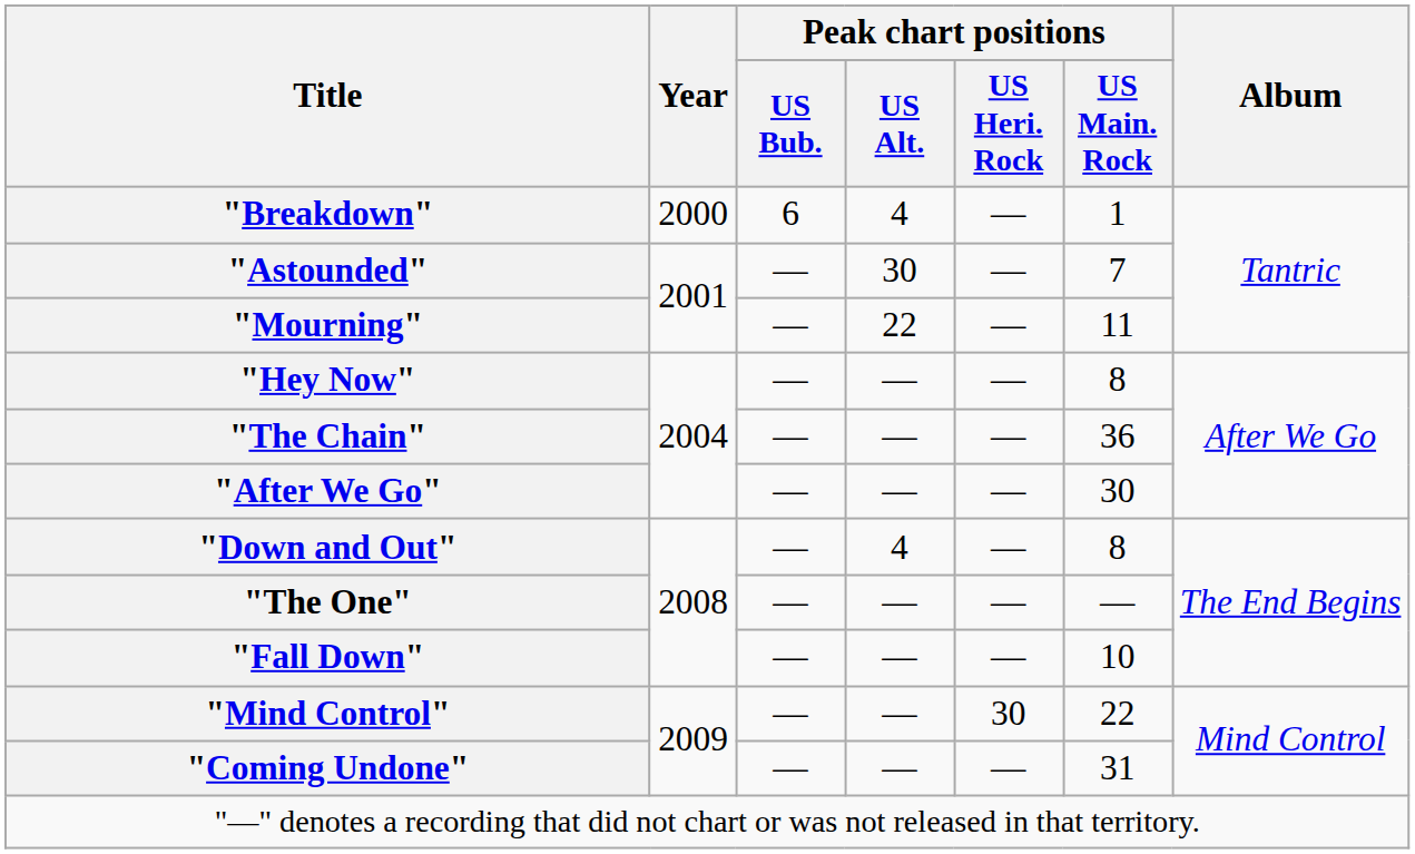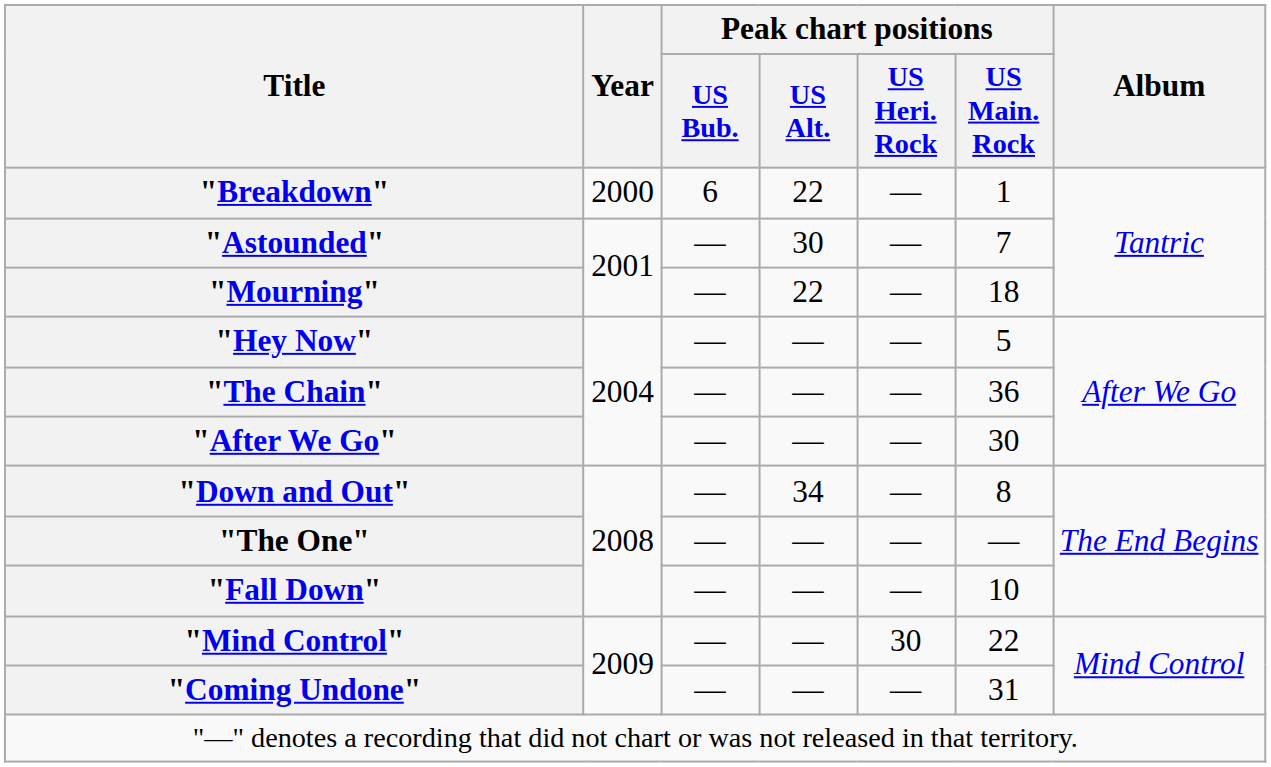 <table class="wikitable plainrowheaders" style="text-align:center;">
 <tr>
 <th scope="col" rowspan="2" style="width:18em;">Title</th>
 <th scope="col" rowspan="2">Year</th>
 <th scope="col" colspan="4">Peak chart positions</th>
 <th scope="col" rowspan="2">Album</th>
 </tr>
 <tr>
 <th scope="col" style="width:3em;font-size:90%;"><a href='#'>US<br>Bub.</a><br></th>
 <th scope="col" style="width:3em;font-size:90%;"><a href='#'>US<br>Alt.</a><br></th>
 <th scope="col" style="width:3em;font-size:90%;"><a href='#'>US<br>Heri. Rock</a><br></th>
 <th scope="col" style="width:3em;font-size:90%;"><a href='#'>US<br>Main. Rock</a><br></th>
 </tr>
 <tr>
 <th scope="row">"<a href='#'>Breakdown</a>"</th>
 <td>2000</td>
 <td>6</td>
-<td>4</td>
+<td>22</td>
 <td>—</td>
 <td>1</td>
 <td rowspan="3"><em><a href='#'>Tantric</a></em></td>
 </tr>
 <tr>
 <th scope="row">"<a href='#'>Astounded</a>"</th>
 <td rowspan="2">2001</td>
 <td>—</td>
 <td>30</td>
 <td>—</td>
 <td>7</td>
 </tr>
 <tr>
 <th scope="row">"<a href='#'>Mourning</a>"</th>
 <td>—</td>
 <td>22</td>
 <td>—</td>
-<td>11</td>
+<td>18</td>
 </tr>
 <tr>
 <th scope="row">"<a href='#'>Hey Now</a>"</th>
 <td rowspan="3">2004</td>
 <td>—</td>
 <td>—</td>
 <td>—</td>
-<td>8</td>
+<td>5</td>
 <td rowspan="3"><em><a href='#'>After We Go</a></em></td>
 </tr>
 <tr>
 <th scope="row">"<a href='#'>The Chain</a>"</th>
 <td>—</td>
 <td>—</td>
 <td>—</td>
 <td>36</td>
 </tr>
 <tr>
 <th scope="row">"<a href='#'>After We Go</a>"</th>
 <td>—</td>
 <td>—</td>
 <td>—</td>
 <td>30</td>
 </tr>
 <tr>
 <th scope="row">"<a href='#'>Down and Out</a>"</th>
 <td rowspan="3">2008</td>
 <td>—</td>
-<td>4</td>
+<td>34</td>
 <td>—</td>
 <td>8</td>
 <td rowspan="3"><em><a href='#'>The End Begins</a></em></td>
 </tr>
 <tr>
 <th scope="row">"The One"</th>
 <td>—</td>
 <td>—</td>
 <td>—</td>
 <td>—</td>
 </tr>
 <tr>
 <th scope="row">"<a href='#'>Fall Down</a>"</th>
 <td>—</td>
 <td>—</td>
 <td>—</td>
 <td>10</td>
 </tr>
 <tr>
 <th scope="row">"<a href='#'>Mind Control</a>"</th>
 <td rowspan="2">2009</td>
 <td>—</td>
 <td>—</td>
 <td>30</td>
 <td>22</td>
 <td rowspan="2"><em><a href='#'>Mind Control</a></em></td>
 </tr>
 <tr>
 <th scope="row">"<a href='#'>Coming Undone</a>"</th>
 <td>—</td>
 <td>—</td>
 <td>—</td>
 <td>31</td>
 </tr>
 <tr>
 <td colspan="7" style="font-size:90%">"—" denotes a recording that did not chart or was not released in that territory.</td>
 </tr>
 </table>
